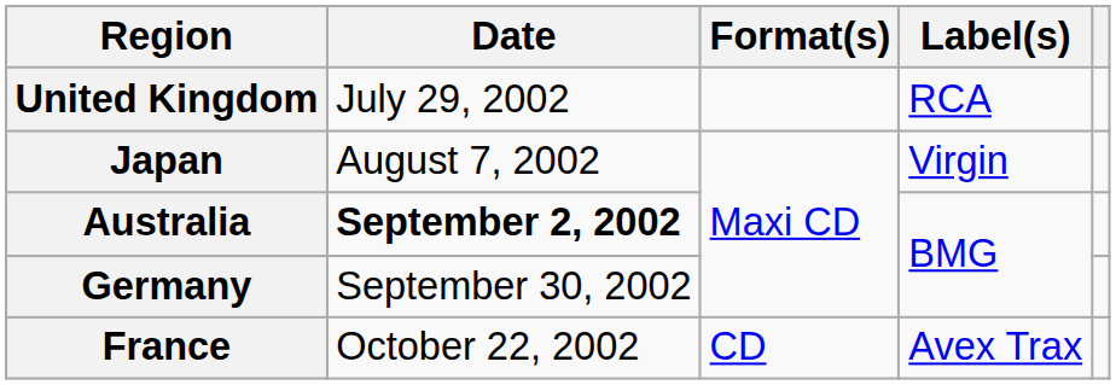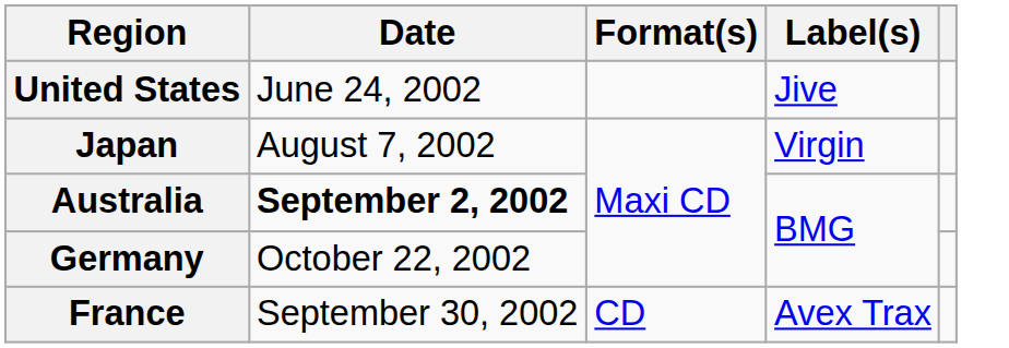 <table class="wikitable plainrowheaders">
 <tr>
 <th scope="col">Region</th>
 <th scope="col">Date</th>
 <th scope="col">Format(s)</th>
 <th scope="col">Label(s)</th>
 <th scope="col"></th>
 </tr>
 <tr>
-<th scope="row">United Kingdom</th>
-<td>July 29, 2002</td>
+<th scope="row">United States</th>
+<td>June 24, 2002</td>
 <td></td>
-<td><a href='#'>RCA</a></td>
+<td><a href='#'>Jive</a></td>
 <td></td>
 </tr>
 <tr>
 <th scope="row">Japan</th>
 <td>August 7, 2002</td>
 <td rowspan="3"><a href='#'>Maxi CD</a></td>
 <td><a href='#'>Virgin</a></td>
 <td></td>
 </tr>
 <tr>
 <th scope="row">Australia</th>
 <td><strong>September 2, 2002</strong></td>
 <td rowspan="2"><a href='#'>BMG</a></td>
 <td></td>
 </tr>
 <tr>
 <th scope="row">Germany</th>
-<td>September 30, 2002</td>
+<td>October 22, 2002</td>
 <td></td>
 </tr>
 <tr>
 <th scope="row">France</th>
-<td>October 22, 2002</td>
+<td>September 30, 2002</td>
 <td><a href='#'>CD</a></td>
 <td><a href='#'>Avex Trax</a></td>
 <td></td>
 </tr>
 </table>
